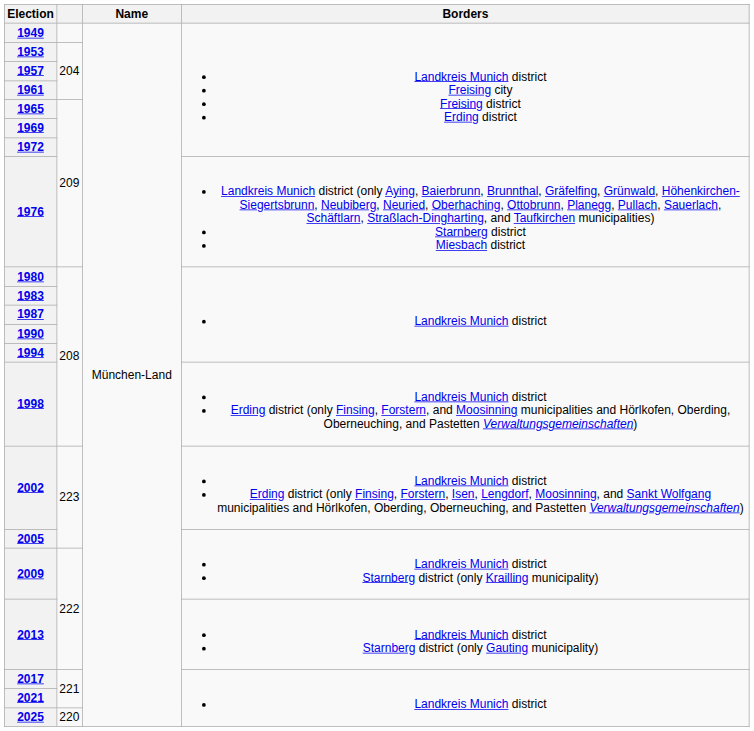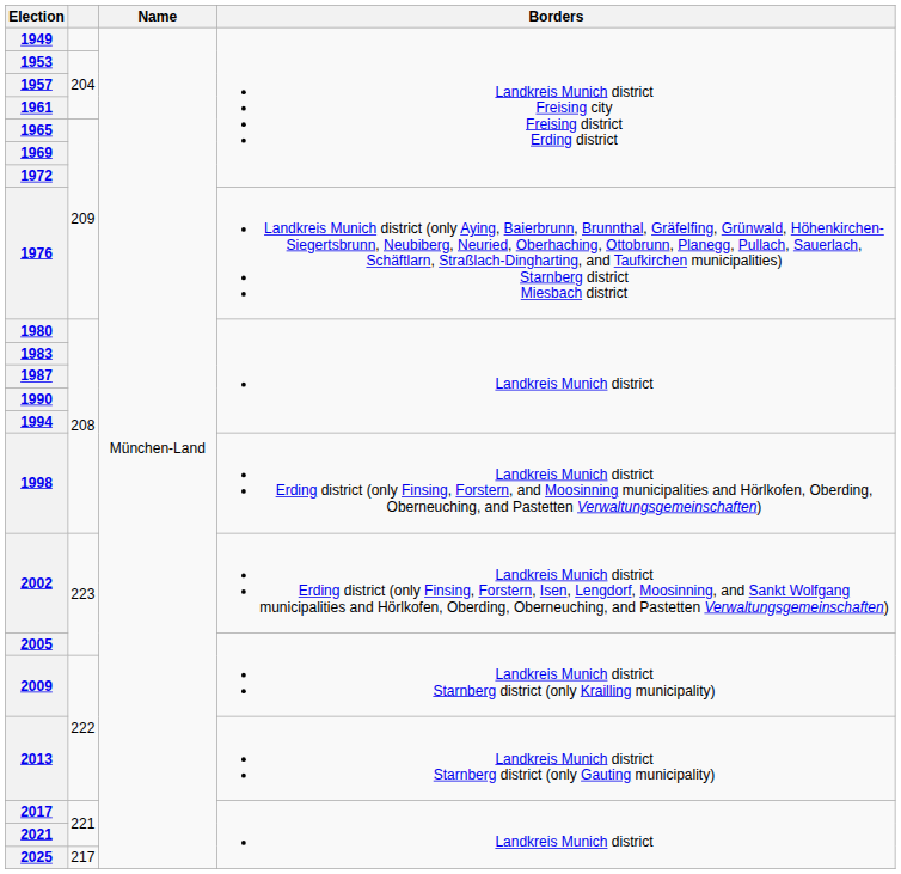 <table class=wikitable style="text-align:center">
 <tr>
 <th>Election</th>
 <th></th>
 <th width=125px>Name</th>
 <th width=750px>Borders</th>
 </tr>
 <tr>
 <th><a href='#'>1949</a></th>
 <td></td>
 <td rowspan=21>München-Land</td>
 <td rowspan=7><br><ul><li><a href='#'>Landkreis Munich</a> district</li><li><a href='#'>Freising</a> city</li><li><a href='#'>Freising</a> district</li><li><a href='#'>Erding</a> district</li></ul></td>
 </tr>
 <tr>
 <th><a href='#'>1953</a></th>
 <td rowspan=3>204</td>
 </tr>
 <tr>
 <th><a href='#'>1957</a></th>
 </tr>
 <tr>
 <th><a href='#'>1961</a></th>
 </tr>
 <tr>
 <th><a href='#'>1965</a></th>
 <td rowspan=4>209</td>
 </tr>
 <tr>
 <th><a href='#'>1969</a></th>
 </tr>
 <tr>
 <th><a href='#'>1972</a></th>
 </tr>
 <tr>
 <th><a href='#'>1976</a></th>
 <td><br><ul><li><a href='#'>Landkreis Munich</a> district (only <a href='#'>Aying</a>, <a href='#'>Baierbrunn</a>, <a href='#'>Brunnthal</a>, <a href='#'>Gräfelfing</a>, <a href='#'>Grünwald</a>, <a href='#'>Höhenkirchen-Siegertsbrunn</a>, <a href='#'>Neubiberg</a>, <a href='#'>Neuried</a>, <a href='#'>Oberhaching</a>, <a href='#'>Ottobrunn</a>, <a href='#'>Planegg</a>, <a href='#'>Pullach</a>, <a href='#'>Sauerlach</a>, <a href='#'>Schäftlarn</a>, <a href='#'>Straßlach-Dingharting</a>, and <a href='#'>Taufkirchen</a> municipalities)</li><li><a href='#'>Starnberg</a> district</li><li><a href='#'>Miesbach</a> district</li></ul></td>
 </tr>
 <tr>
 <th><a href='#'>1980</a></th>
 <td rowspan=6>208</td>
 <td rowspan=5><br><ul><li><a href='#'>Landkreis Munich</a> district</li></ul></td>
 </tr>
 <tr>
 <th><a href='#'>1983</a></th>
 </tr>
 <tr>
 <th><a href='#'>1987</a></th>
 </tr>
 <tr>
 <th><a href='#'>1990</a></th>
 </tr>
 <tr>
 <th><a href='#'>1994</a></th>
 </tr>
 <tr>
 <th><a href='#'>1998</a></th>
 <td><br><ul><li><a href='#'>Landkreis Munich</a> district</li><li><a href='#'>Erding</a> district (only <a href='#'>Finsing</a>, <a href='#'>Forstern</a>, and <a href='#'>Moosinning</a> municipalities and Hörlkofen, Oberding, Oberneuching, and Pastetten <em><a href='#'>Verwaltungsgemeinschaften</a></em>)</li></ul></td>
 </tr>
 <tr>
 <th><a href='#'>2002</a></th>
 <td rowspan=2>223</td>
 <td><br><ul><li><a href='#'>Landkreis Munich</a> district</li><li><a href='#'>Erding</a> district (only <a href='#'>Finsing</a>, <a href='#'>Forstern</a>, <a href='#'>Isen</a>, <a href='#'>Lengdorf</a>, <a href='#'>Moosinning</a>, and <a href='#'>Sankt Wolfgang</a> municipalities and Hörlkofen, Oberding, Oberneuching, and Pastetten <em><a href='#'>Verwaltungsgemeinschaften</a></em>)</li></ul></td>
 </tr>
 <tr>
 <th><a href='#'>2005</a></th>
 <td rowspan=2><br><ul><li><a href='#'>Landkreis Munich</a> district</li><li><a href='#'>Starnberg</a> district (only <a href='#'>Krailling</a> municipality)</li></ul></td>
 </tr>
 <tr>
 <th><a href='#'>2009</a></th>
 <td rowspan=2>222</td>
 </tr>
 <tr>
 <th><a href='#'>2013</a></th>
 <td><br><ul><li><a href='#'>Landkreis Munich</a> district</li><li><a href='#'>Starnberg</a> district (only <a href='#'>Gauting</a> municipality)</li></ul></td>
 </tr>
 <tr>
 <th><a href='#'>2017</a></th>
 <td rowspan=2>221</td>
 <td rowspan=3><br><ul><li><a href='#'>Landkreis Munich</a> district</li></ul></td>
 </tr>
 <tr>
 <th><a href='#'>2021</a></th>
 </tr>
 <tr>
 <th><a href='#'>2025</a></th>
-<td>220</td>
+<td>217</td>
 </tr>
 </table>
